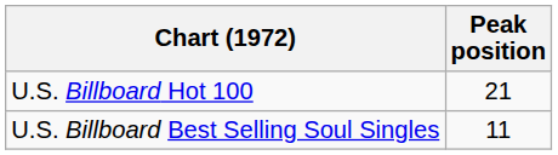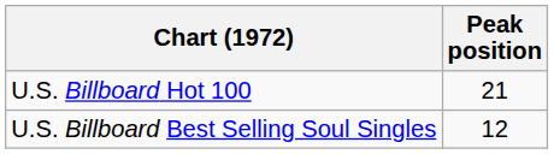 <table class="wikitable sortable">
 <tr>
 <th>Chart (1972)</th>
 <th>Peak<br>position</th>
 </tr>
 <tr>
 <td>U.S. <a href='#'><em>Billboard</em> Hot 100</a></td>
 <td align="center">21</td>
 </tr>
 <tr>
 <td>U.S. <em>Billboard</em> <a href='#'>Best Selling Soul Singles</a></td>
-<td align="center">11</td>
+<td align="center">12</td>
 </tr>
 </table>
